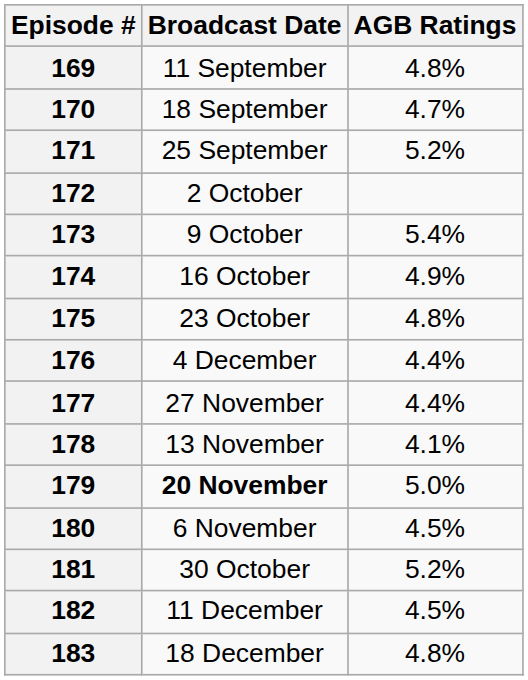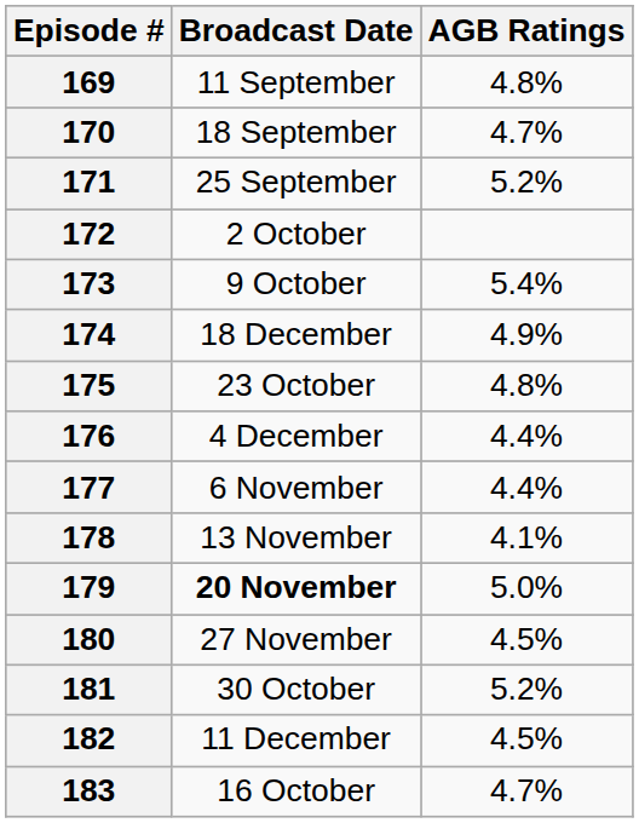 <table class=wikitable style=text-align:center>
 <tr>
 <th>Episode #</th>
 <th>Broadcast Date</th>
 <th>AGB Ratings<br></th>
 </tr>
 <tr>
 <th>169</th>
 <td>11 September</td>
 <td>4.8%</td>
 </tr>
 <tr>
 <th>170</th>
 <td>18 September</td>
 <td>4.7%</td>
 </tr>
 <tr>
 <th>171</th>
 <td>25 September</td>
 <td>5.2%</td>
 </tr>
 <tr>
 <th>172</th>
 <td>2 October</td>
 <td></td>
 </tr>
 <tr>
 <th>173</th>
 <td>9 October</td>
 <td>5.4%</td>
 </tr>
 <tr>
 <th>174</th>
-<td>16 October</td>
+<td>18 December</td>
 <td>4.9%</td>
 </tr>
 <tr>
 <th>175</th>
 <td>23 October</td>
 <td>4.8%</td>
 </tr>
 <tr>
 <th>176</th>
 <td>4 December</td>
 <td>4.4%</td>
 </tr>
 <tr>
 <th>177</th>
-<td>27 November</td>
+<td>6 November</td>
 <td>4.4%</td>
 </tr>
 <tr>
 <th>178</th>
 <td>13 November</td>
 <td>4.1%</td>
 </tr>
 <tr>
 <th>179</th>
 <td><strong>20 November</strong></td>
 <td>5.0%</td>
 </tr>
 <tr>
 <th>180</th>
-<td>6 November</td>
+<td>27 November</td>
 <td>4.5%</td>
 </tr>
 <tr>
 <th>181</th>
 <td>30 October</td>
 <td>5.2%</td>
 </tr>
 <tr>
 <th>182</th>
 <td>11 December</td>
 <td>4.5%</td>
 </tr>
 <tr>
 <th>183</th>
-<td>18 December</td>
-<td>4.8%</td>
+<td>16 October</td>
+<td>4.7%</td>
 </tr>
 </table>
